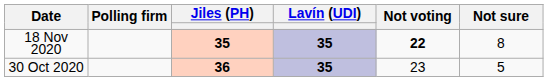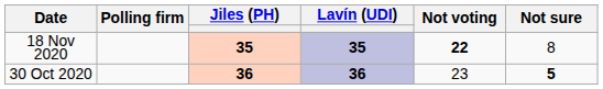 <table class="wikitable sortable mw-collapsible mw-collapsed" style=text-align:center;font-size:90%;line-height:12px>
 <tr>
 <th rowspan=2 width=80px>Date</th>
 <th rowspan=2 width=80px>Polling firm</th>
 <th width=100px><a href='#'>Jiles</a> (<a href='#'>PH</a>)</th>
 <th width=100px><a href='#'>Lavín</a> (<a href='#'>UDI</a>)</th>
 <th rowspan=2 width=80px>Not voting</th>
 <th rowspan=2 width=80px>Not sure</th>
 </tr>
 <tr>
 <th style=background:></th>
 <th style=background:></th>
 </tr>
 <tr>
 <td>18 Nov 2020</td>
 <td></td>
 <td style="background:#FFD1BF;"><strong>35</strong></td>
 <td style="background:#BFBFDF;"><strong>35</strong></td>
 <td><strong>22</strong></td>
 <td>8</td>
 </tr>
 <tr>
 <td>30 Oct 2020</td>
 <td></td>
 <td style="background:#FFD1BF;"><strong>36</strong></td>
-<td style="background:#BFBFDF;"><strong>35</strong></td>
+<td style="background:#BFBFDF;"><strong>36</strong></td>
 <td>23</td>
-<td>5</td>
+<td><strong>5</strong></td>
 </tr>
 </table>
